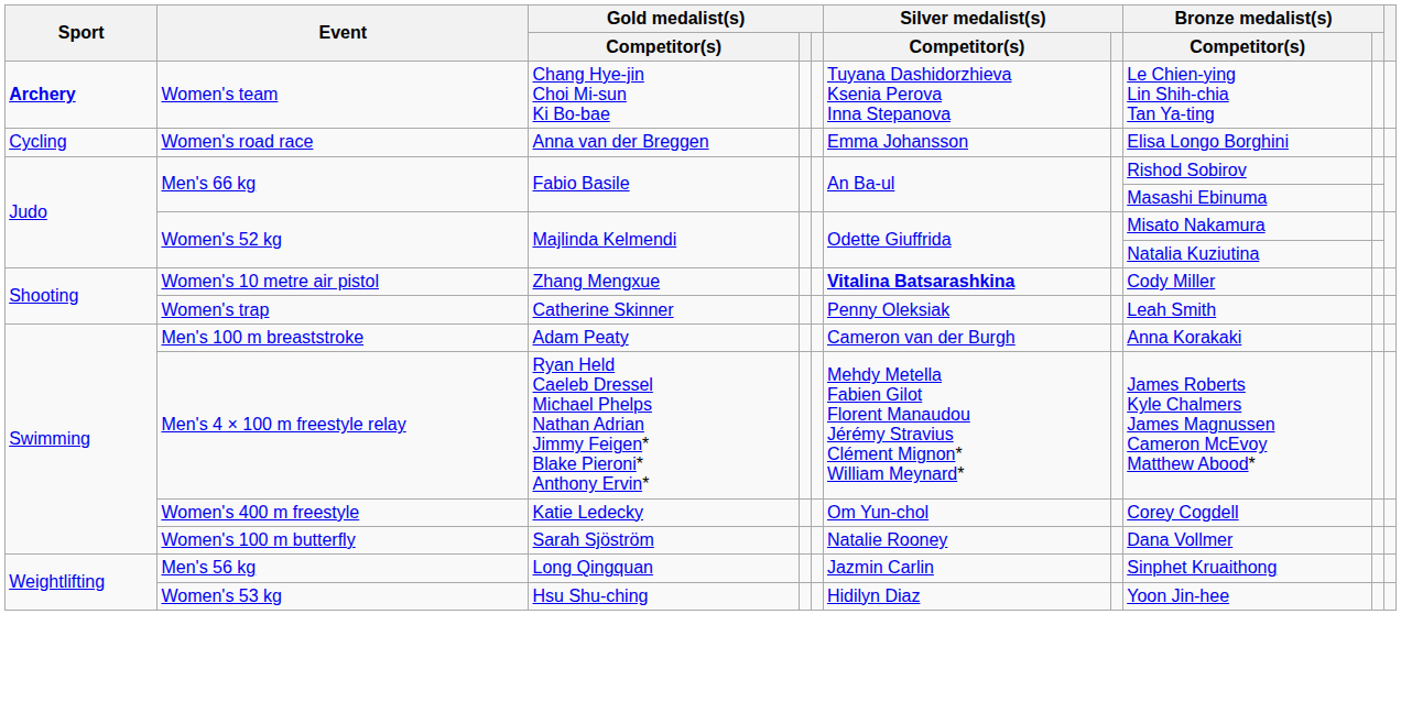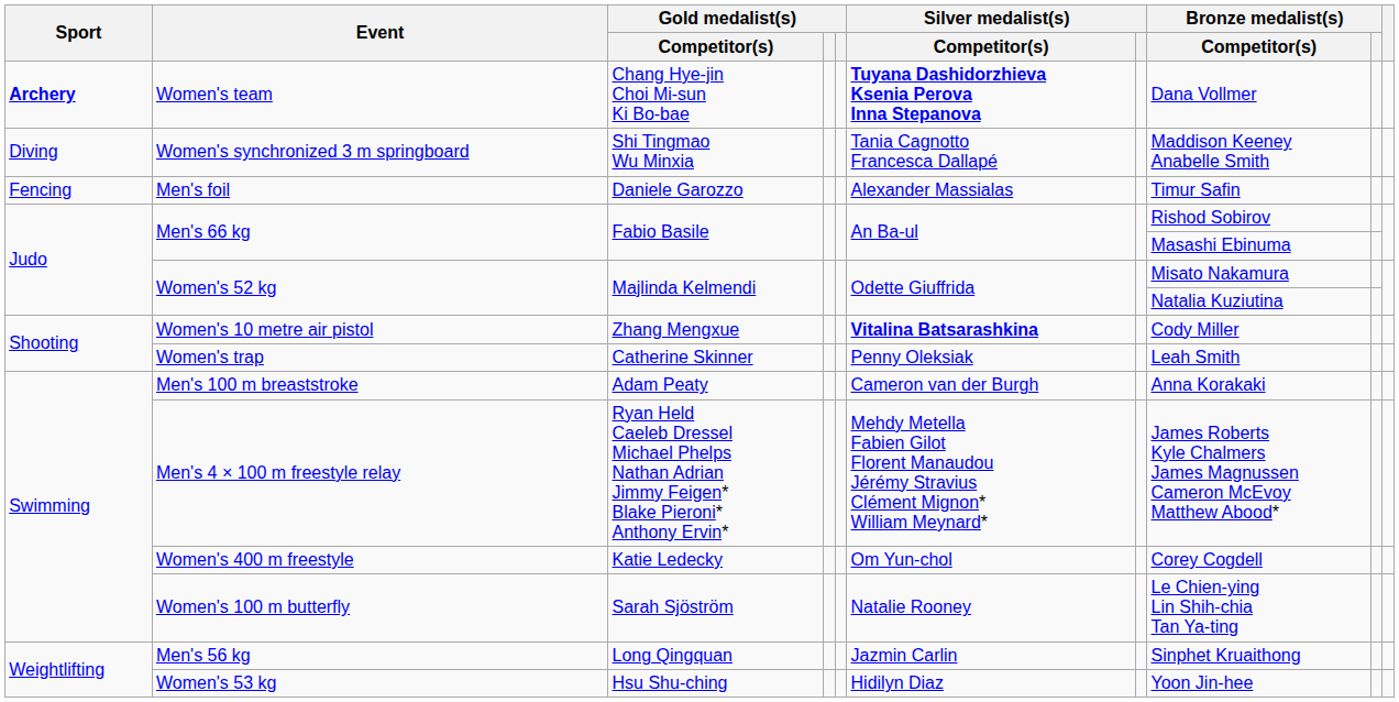 <table class="wikitable" style="width:100%;">
 <tr>
 <th rowspan="2">Sport</th>
 <th rowspan="2">Event</th>
 <th colspan="3">Gold medalist(s)</th>
 <th colspan="2">Silver medalist(s)</th>
 <th colspan="2">Bronze medalist(s)</th>
 <th rowspan="2"></th>
 </tr>
 <tr>
 <th>Competitor(s)</th>
 <th></th>
 <th></th>
 <th>Competitor(s)</th>
 <th></th>
 <th>Competitor(s)</th>
 <th></th>
 </tr>
 <tr>
 <td><strong><a href='#'>Archery</a></strong></td>
 <td><a href='#'>Women's team</a></td>
 <td><a href='#'>Chang Hye-jin</a><br><a href='#'>Choi Mi-sun</a><br><a href='#'>Ki Bo-bae</a></td>
 <td></td>
 <td></td>
-<td style="white-space: nowrap;"><a href='#'>Tuyana Dashidorzhieva</a><br><a href='#'>Ksenia Perova</a><br><a href='#'>Inna Stepanova</a></td>
+<td style="white-space: nowrap;"><strong><a href='#'>Tuyana Dashidorzhieva</a><br><a href='#'>Ksenia Perova</a><br><a href='#'>Inna Stepanova</a></strong></td>
 <td></td>
-<td><a href='#'>Le Chien-ying</a><br><a href='#'>Lin Shih-chia</a><br><a href='#'>Tan Ya-ting</a></td>
+<td><a href='#'>Dana Vollmer</a></td>
 <td></td>
 <td></td>
 </tr>
 <tr>
-<td><a href='#'>Cycling</a></td>
-<td><a href='#'>Women's road race</a></td>
-<td style="white-space: nowrap;"><a href='#'>Anna van der Breggen</a></td>
+<td><a href='#'>Diving</a></td>
+<td><a href='#'>Women's synchronized 3 m springboard</a></td>
+<td><a href='#'>Shi Tingmao</a><br><a href='#'>Wu Minxia</a></td>
 <td></td>
 <td></td>
-<td><a href='#'>Emma Johansson</a></td>
+<td><a href='#'>Tania Cagnotto</a><br><a href='#'>Francesca Dallapé</a></td>
 <td></td>
-<td><a href='#'>Elisa Longo Borghini</a></td>
+<td><a href='#'>Maddison Keeney</a><br><a href='#'>Anabelle Smith</a></td>
+<td></td>
+<td></td>
+</tr>
+<tr>
+<td><a href='#'>Fencing</a></td>
+<td><a href='#'>Men's foil</a></td>
+<td><a href='#'>Daniele Garozzo</a></td>
+<td></td>
+<td></td>
+<td><a href='#'>Alexander Massialas</a></td>
+<td></td>
+<td><a href='#'>Timur Safin</a></td>
 <td></td>
 <td></td>
 </tr>
 <tr>
 <td rowspan="4"><a href='#'>Judo</a></td>
 <td rowspan="2"><a href='#'>Men's 66 kg</a></td>
 <td rowspan="2"><a href='#'>Fabio Basile</a></td>
 <td rowspan="2"></td>
 <td rowspan="2"></td>
 <td rowspan="2"><a href='#'>An Ba-ul</a></td>
 <td rowspan="2"></td>
 <td><a href='#'>Rishod Sobirov</a></td>
 <td></td>
 <td rowspan="2"></td>
 </tr>
 <tr>
 <td><a href='#'>Masashi Ebinuma</a></td>
 <td></td>
 </tr>
 <tr>
 <td rowspan="2"><a href='#'>Women's 52 kg</a></td>
 <td rowspan="2"><a href='#'>Majlinda Kelmendi</a></td>
 <td rowspan="2"></td>
 <td rowspan="2"></td>
 <td rowspan="2"><a href='#'>Odette Giuffrida</a></td>
 <td rowspan="2"></td>
 <td><a href='#'>Misato Nakamura</a></td>
 <td></td>
 <td rowspan="2"></td>
 </tr>
 <tr>
 <td><a href='#'>Natalia Kuziutina</a></td>
 <td></td>
 </tr>
 <tr>
 <td rowspan="2"><a href='#'>Shooting</a></td>
 <td><a href='#'>Women's 10 metre air pistol</a></td>
 <td><a href='#'>Zhang Mengxue</a></td>
 <td></td>
 <td></td>
 <td><strong><a href='#'>Vitalina Batsarashkina</a></strong></td>
 <td></td>
 <td><a href='#'>Cody Miller</a></td>
 <td></td>
 <td></td>
 </tr>
 <tr>
 <td><a href='#'>Women's trap</a></td>
 <td><a href='#'>Catherine Skinner</a></td>
 <td></td>
 <td></td>
 <td><a href='#'>Penny Oleksiak</a></td>
 <td></td>
 <td><a href='#'>Leah Smith</a></td>
 <td></td>
 <td></td>
 </tr>
 <tr>
 <td rowspan="4"><a href='#'>Swimming</a></td>
 <td><a href='#'>Men's 100 m breaststroke</a></td>
 <td><a href='#'>Adam Peaty</a></td>
 <td></td>
 <td></td>
 <td><a href='#'>Cameron van der Burgh</a></td>
 <td></td>
 <td><a href='#'>Anna Korakaki</a></td>
 <td></td>
 <td></td>
 </tr>
 <tr>
 <td><a href='#'>Men's 4 × 100 m freestyle relay</a></td>
 <td><a href='#'>Ryan Held</a><br><a href='#'>Caeleb Dressel</a><br><a href='#'>Michael Phelps</a><br><a href='#'>Nathan Adrian</a><br><a href='#'>Jimmy Feigen</a>*<br><a href='#'>Blake Pieroni</a>*<br><a href='#'>Anthony Ervin</a>*</td>
 <td></td>
 <td></td>
 <td><a href='#'>Mehdy Metella</a><br><a href='#'>Fabien Gilot</a><br><a href='#'>Florent Manaudou</a><br><a href='#'>Jérémy Stravius </a><br><a href='#'>Clément Mignon</a>*<br><a href='#'>William Meynard</a>*</td>
 <td></td>
 <td><a href='#'>James Roberts</a><br><a href='#'>Kyle Chalmers</a><br><a href='#'>James Magnussen</a><br><a href='#'>Cameron McEvoy</a><br><a href='#'>Matthew Abood</a>*</td>
 <td></td>
 <td></td>
 </tr>
 <tr>
 <td><a href='#'>Women's 400 m freestyle</a></td>
 <td><a href='#'>Katie Ledecky</a></td>
 <td></td>
 <td></td>
 <td><a href='#'>Om Yun-chol</a></td>
 <td></td>
 <td><a href='#'>Corey Cogdell</a></td>
 <td></td>
 <td></td>
 </tr>
 <tr>
 <td><a href='#'>Women's 100 m butterfly</a></td>
 <td><a href='#'>Sarah Sjöström</a></td>
 <td></td>
 <td></td>
 <td><a href='#'>Natalie Rooney</a></td>
 <td></td>
-<td><a href='#'>Dana Vollmer</a></td>
+<td><a href='#'>Le Chien-ying</a><br><a href='#'>Lin Shih-chia</a><br><a href='#'>Tan Ya-ting</a></td>
 <td></td>
 <td></td>
 </tr>
 <tr>
 <td rowspan="2"><a href='#'>Weightlifting</a></td>
 <td><a href='#'>Men's 56 kg</a></td>
 <td><a href='#'>Long Qingquan</a></td>
 <td></td>
 <td></td>
 <td><a href='#'>Jazmin Carlin</a></td>
 <td></td>
 <td style="white-space: nowrap;"><a href='#'>Sinphet Kruaithong</a></td>
 <td></td>
 <td></td>
 </tr>
 <tr>
 <td><a href='#'>Women's 53 kg</a></td>
 <td><a href='#'>Hsu Shu-ching</a></td>
 <td></td>
 <td></td>
 <td><a href='#'>Hidilyn Diaz</a></td>
 <td></td>
 <td><a href='#'>Yoon Jin-hee</a></td>
 <td></td>
 <td></td>
 </tr>
 </table>
